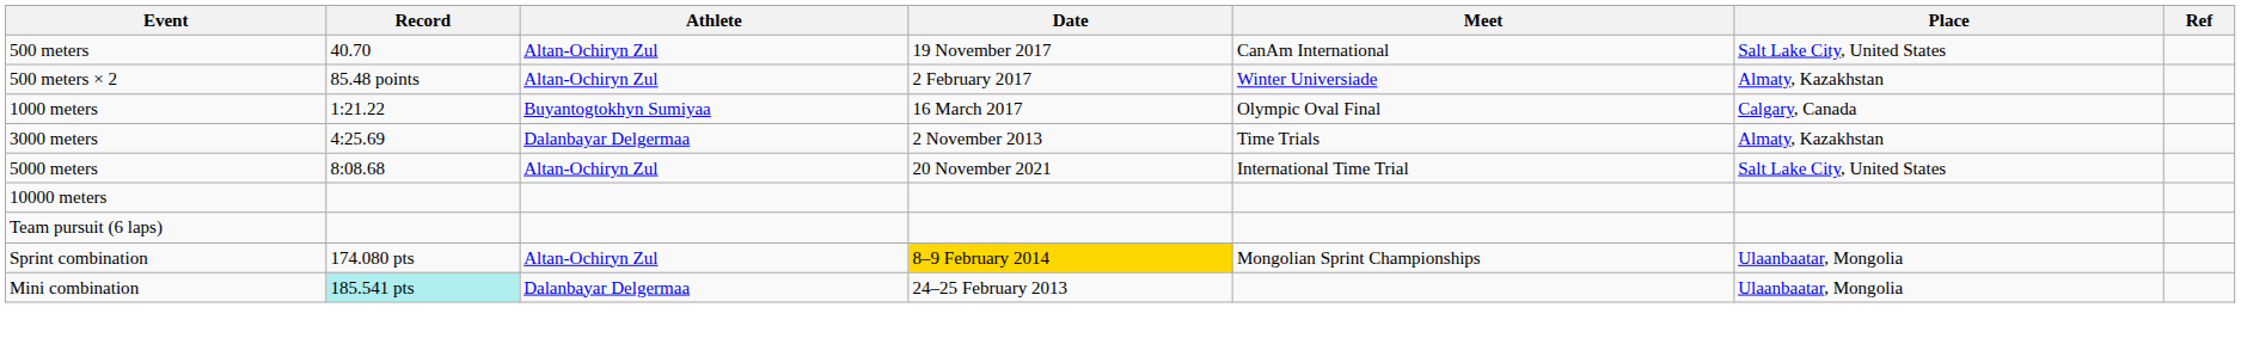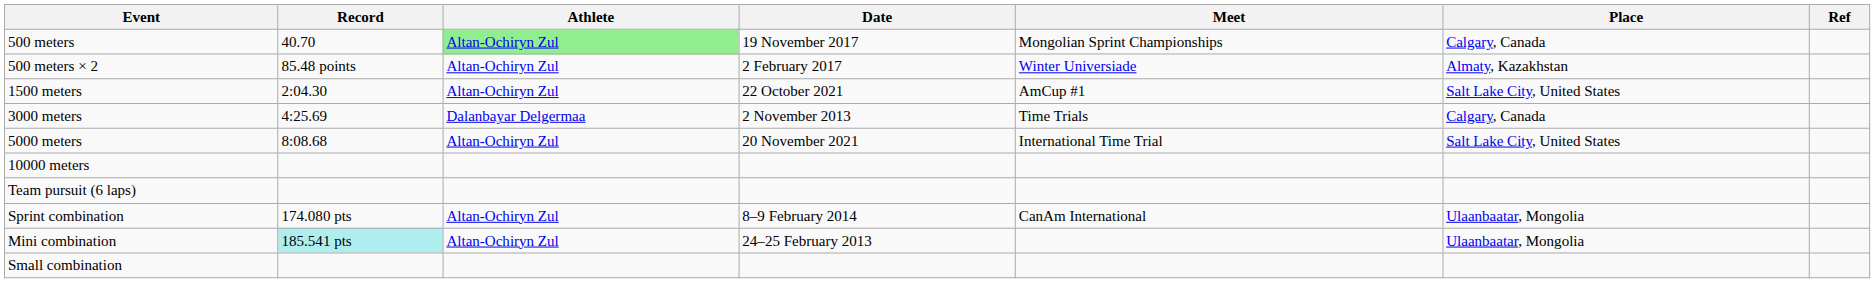 <table class="wikitable" style="font-size:95%; width: 95%;">
 <tr>
 <th>Event</th>
 <th>Record</th>
 <th>Athlete</th>
 <th>Date</th>
 <th>Meet</th>
 <th>Place</th>
 <th>Ref</th>
 </tr>
 <tr>
 <td>500 meters</td>
 <td>40.70</td>
-<td><a href='#'>Altan-Ochiryn Zul</a></td>
+<td style="background: lightgreen;"><a href='#'>Altan-Ochiryn Zul</a></td>
 <td>19 November 2017</td>
-<td>CanAm International</td>
-<td><a href='#'>Salt Lake City</a>, United States</td>
+<td>Mongolian Sprint Championships</td>
+<td><a href='#'>Calgary</a>, Canada</td>
 <td></td>
 </tr>
 <tr>
 <td>500 meters × 2</td>
 <td>85.48 points</td>
 <td><a href='#'>Altan-Ochiryn Zul</a></td>
 <td>2 February 2017</td>
 <td><a href='#'>Winter Universiade</a></td>
 <td><a href='#'>Almaty</a>, Kazakhstan</td>
 <td></td>
 </tr>
 <tr>
-<td>1000 meters</td>
-<td>1:21.22</td>
-<td><a href='#'>Buyantogtokhyn Sumiyaa</a></td>
-<td>16 March 2017</td>
-<td>Olympic Oval Final</td>
-<td><a href='#'>Calgary</a>, Canada</td>
+<td>1500 meters</td>
+<td>2:04.30</td>
+<td><a href='#'>Altan-Ochiryn Zul</a></td>
+<td>22 October 2021</td>
+<td>AmCup #1</td>
+<td><a href='#'>Salt Lake City</a>, United States</td>
 <td></td>
 </tr>
 <tr>
 <td>3000 meters</td>
 <td>4:25.69</td>
 <td><a href='#'>Dalanbayar Delgermaa</a></td>
 <td>2 November 2013</td>
 <td>Time Trials</td>
-<td><a href='#'>Almaty</a>, Kazakhstan</td>
+<td><a href='#'>Calgary</a>, Canada</td>
 <td></td>
 </tr>
 <tr>
 <td>5000 meters</td>
 <td>8:08.68</td>
 <td><a href='#'>Altan-Ochiryn Zul</a></td>
 <td>20 November 2021</td>
 <td>International Time Trial</td>
 <td><a href='#'>Salt Lake City</a>, United States</td>
 <td></td>
 </tr>
 <tr>
 <td>10000 meters</td>
 <td></td>
 <td></td>
 <td></td>
 <td></td>
 <td></td>
 <td></td>
 </tr>
 <tr>
 <td>Team pursuit (6 laps)</td>
 <td></td>
 <td></td>
 <td></td>
 <td></td>
 <td></td>
 <td></td>
 </tr>
 <tr>
 <td>Sprint combination</td>
 <td>174.080 pts</td>
 <td><a href='#'>Altan-Ochiryn Zul</a></td>
-<td style="background: gold;">8–9 February 2014</td>
-<td>Mongolian Sprint Championships</td>
+<td>8–9 February 2014</td>
+<td>CanAm International</td>
 <td><a href='#'>Ulaanbaatar</a>, Mongolia</td>
 <td></td>
 </tr>
 <tr>
 <td>Mini combination</td>
 <td style="background: paleturquoise;">185.541 pts</td>
-<td><a href='#'>Dalanbayar Delgermaa</a></td>
+<td><a href='#'>Altan-Ochiryn Zul</a></td>
 <td>24–25 February 2013</td>
 <td></td>
 <td><a href='#'>Ulaanbaatar</a>, Mongolia</td>
 <td></td>
 </tr>
+<tr>
+<td>Small combination</td>
+<td></td>
+<td></td>
+<td></td>
+<td></td>
+<td></td>
+<td></td>
+</tr>
 </table>
